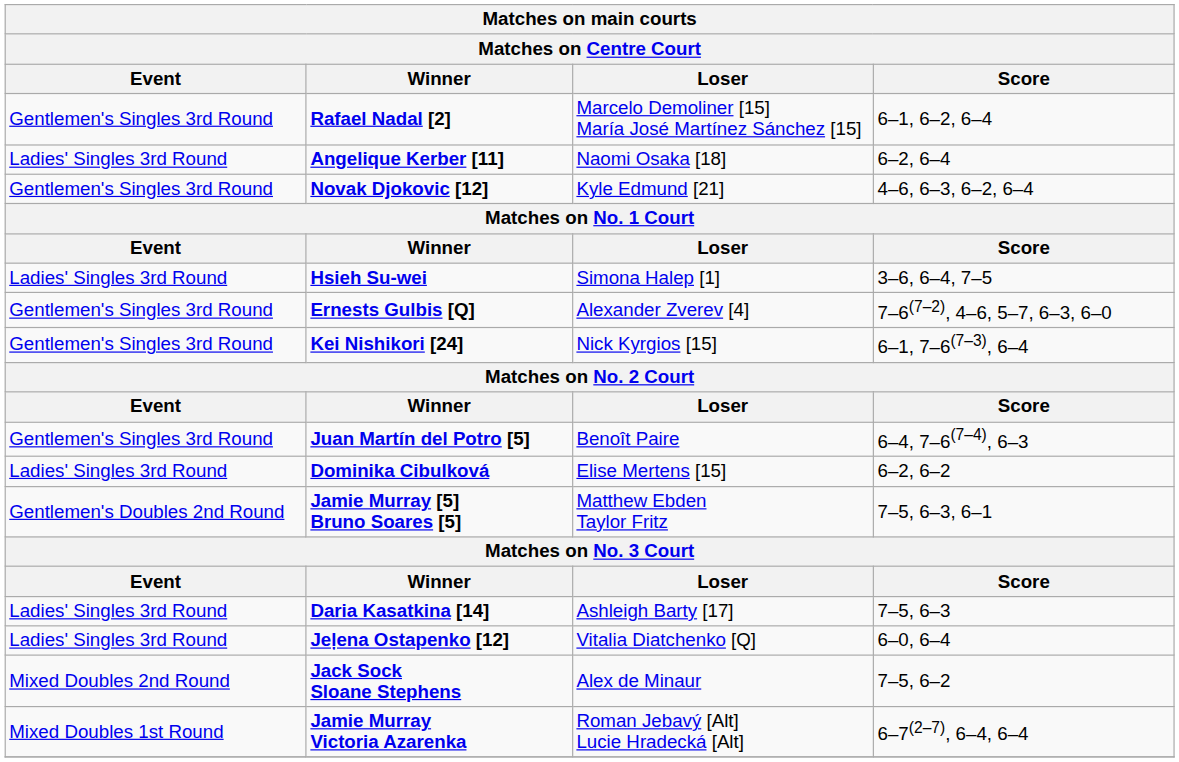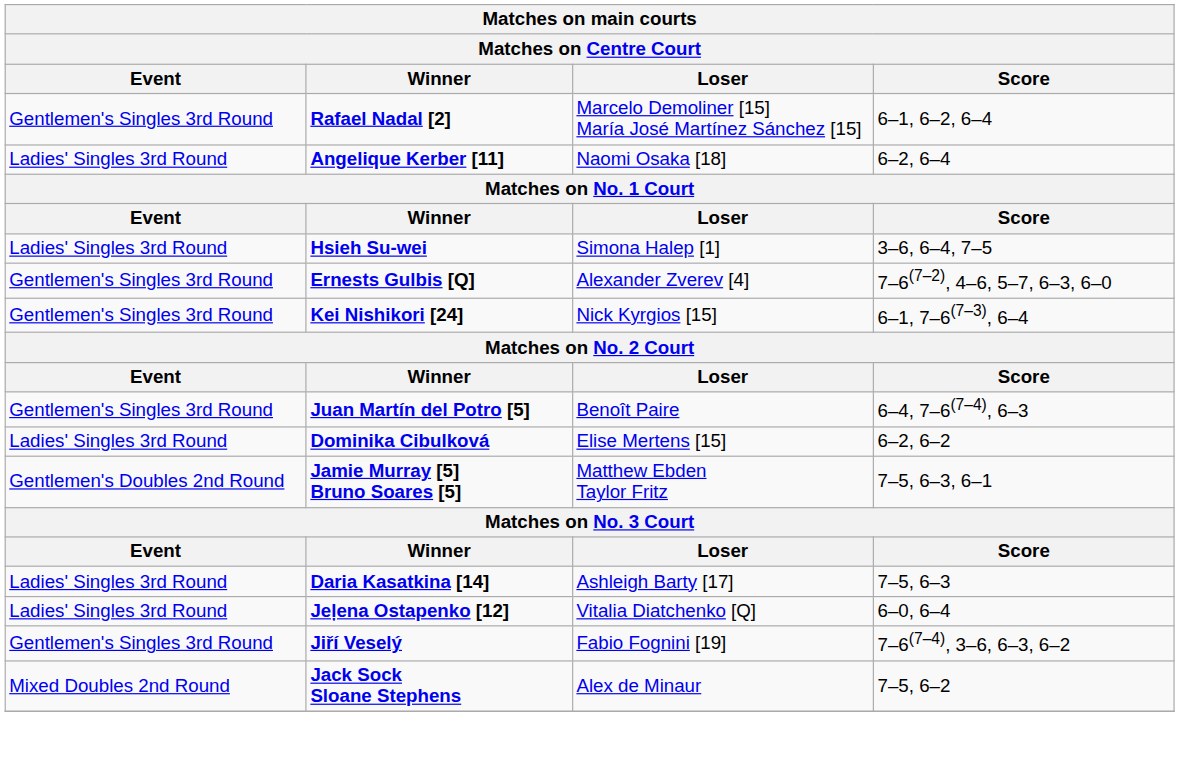 <table class="wikitable collapsible uncollapsed" style="margin:auto;">
 <tr>
 <th colspan="4" style="white-space:nowrap;">Matches on main courts</th>
 </tr>
 <tr>
 <th colspan="4">Matches on <a href='#'>Centre Court</a></th>
 </tr>
 <tr>
 <th width=250>Event</th>
 <th width=220>Winner</th>
 <th width=250>Loser</th>
 <th width=250>Score</th>
 </tr>
 <tr>
 <td><a href='#'>Gentlemen's Singles 3rd Round</a></td>
 <td> <strong><a href='#'>Rafael Nadal</a> [2]</strong></td>
 <td> <a href='#'>Marcelo Demoliner</a> [15] <br>  <a href='#'>María José Martínez Sánchez</a> [15]</td>
 <td>6–1, 6–2, 6–4</td>
 </tr>
 <tr>
 <td><a href='#'>Ladies' Singles 3rd Round</a></td>
 <td> <strong><a href='#'>Angelique Kerber</a> [11]</strong></td>
 <td> <a href='#'>Naomi Osaka</a> [18]</td>
 <td>6–2, 6–4</td>
-</tr>
-<tr>
-<td><a href='#'>Gentlemen's Singles 3rd Round</a></td>
-<td> <strong><a href='#'>Novak Djokovic</a> [12]</strong></td>
-<td> <a href='#'>Kyle Edmund</a> [21]</td>
-<td>4–6, 6–3, 6–2, 6–4</td>
 </tr>
 <tr>
 <th colspan="4">Matches on <a href='#'>No. 1 Court</a></th>
 </tr>
 <tr>
 <th width=220>Event</th>
 <th width=220>Winner</th>
 <th width=220>Loser</th>
 <th width=250>Score</th>
 </tr>
 <tr>
 <td><a href='#'>Ladies' Singles 3rd Round</a></td>
 <td> <strong><a href='#'>Hsieh Su-wei</a></strong></td>
 <td> <a href='#'>Simona Halep</a> [1]</td>
 <td>3–6, 6–4, 7–5</td>
 </tr>
 <tr>
 <td><a href='#'>Gentlemen's Singles 3rd Round</a></td>
 <td> <strong><a href='#'>Ernests Gulbis</a> [Q]</strong></td>
 <td> <a href='#'>Alexander Zverev</a> [4]</td>
 <td>7–6<sup>(7–2)</sup>, 4–6, 5–7, 6–3, 6–0</td>
 </tr>
 <tr>
 <td><a href='#'>Gentlemen's Singles 3rd Round</a></td>
 <td> <strong><a href='#'>Kei Nishikori</a> [24]</strong></td>
 <td> <a href='#'>Nick Kyrgios</a> [15]</td>
 <td>6–1, 7–6<sup>(7–3)</sup>, 6–4</td>
 </tr>
 <tr>
 <th colspan="4">Matches on <a href='#'>No. 2 Court</a></th>
 </tr>
 <tr>
 <th width=250>Event</th>
 <th width=220>Winner</th>
 <th width=220>Loser</th>
 <th width=220>Score</th>
 </tr>
 <tr>
 <td><a href='#'>Gentlemen's Singles 3rd Round</a></td>
 <td> <strong><a href='#'>Juan Martín del Potro</a> [5]</strong></td>
 <td> <a href='#'>Benoît Paire</a></td>
 <td>6–4, 7–6<sup>(7–4)</sup>, 6–3</td>
 </tr>
 <tr>
 <td><a href='#'>Ladies' Singles 3rd Round</a></td>
 <td> <strong><a href='#'>Dominika Cibulková</a></strong></td>
 <td> <a href='#'>Elise Mertens</a> [15]</td>
 <td>6–2, 6–2</td>
 </tr>
 <tr>
 <td><a href='#'>Gentlemen's Doubles 2nd Round</a></td>
 <td><strong> <a href='#'>Jamie Murray</a> [5] <br>  <a href='#'>Bruno Soares</a> [5]</strong></td>
 <td> <a href='#'>Matthew Ebden</a> <br>  <a href='#'>Taylor Fritz</a></td>
 <td>7–5, 6–3, 6–1</td>
 </tr>
 <tr>
 <th colspan="4">Matches on <a href='#'>No. 3 Court</a></th>
 </tr>
 <tr>
 <th width=250>Event</th>
 <th width=220>Winner</th>
 <th width=220>Loser</th>
 <th width=220>Score</th>
 </tr>
 <tr>
 <td><a href='#'>Ladies' Singles 3rd Round</a></td>
 <td> <strong><a href='#'>Daria Kasatkina</a> [14]</strong></td>
 <td> <a href='#'>Ashleigh Barty</a> [17]</td>
 <td>7–5, 6–3</td>
 </tr>
 <tr>
 <td><a href='#'>Ladies' Singles 3rd Round</a></td>
 <td> <strong><a href='#'>Jeļena Ostapenko</a> [12]</strong></td>
 <td> <a href='#'>Vitalia Diatchenko</a> [Q]</td>
 <td>6–0, 6–4</td>
 </tr>
 <tr>
+<td><a href='#'>Gentlemen's Singles 3rd Round</a></td>
+<td> <strong><a href='#'>Jiří Veselý</a></strong></td>
+<td> <a href='#'>Fabio Fognini</a> [19]</td>
+<td>7–6<sup>(7–4)</sup>, 3–6, 6–3, 6–2</td>
+</tr>
+<tr>
 <td><a href='#'>Mixed Doubles 2nd Round</a></td>
 <td><strong> <a href='#'>Jack Sock</a> <br>  <a href='#'>Sloane Stephens</a></strong></td>
 <td> <a href='#'>Alex de Minaur</a></td>
 <td>7–5, 6–2</td>
 </tr>
 <tr>
-<td><a href='#'>Mixed Doubles 1st Round</a></td>
-<td><strong> <a href='#'>Jamie Murray</a> <br>  <a href='#'>Victoria Azarenka</a></strong></td>
-<td> <a href='#'>Roman Jebavý</a> [Alt] <br>  <a href='#'>Lucie Hradecká</a> [Alt]</td>
-<td>6–7<sup>(2–7)</sup>, 6–4, 6–4</td>
-</tr>
-<tr>
 </tr>
 </table>
